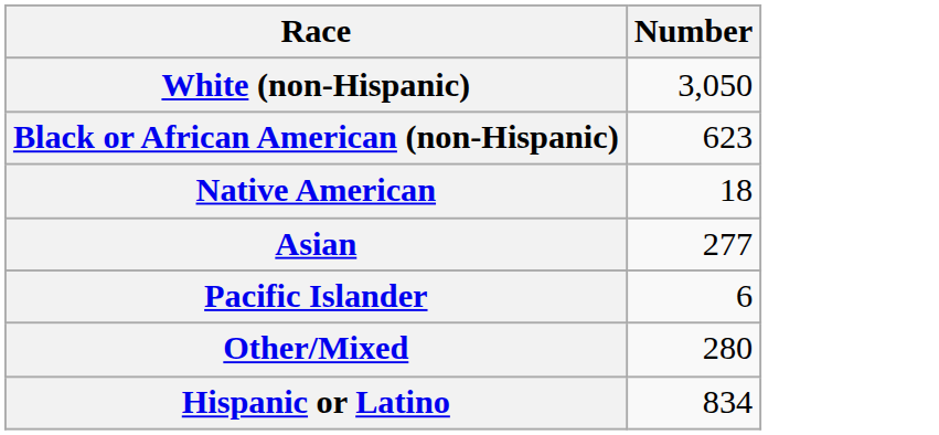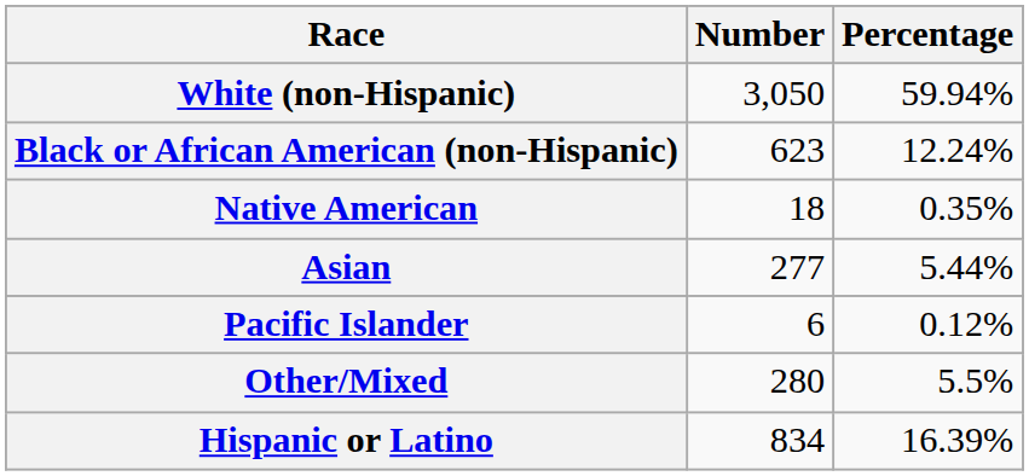 <table class="wikitable" style="text-align:right">
 <tr>
 <th scope="col">Race</th>
 <th scope="col">Number</th>
+<th scope="col">Percentage</th>
 </tr>
 <tr>
 <th scope="row"><a href='#'>White</a> (non-Hispanic)</th>
 <td>3,050</td>
+<td>59.94%</td>
 </tr>
 <tr>
 <th scope="row"><a href='#'>Black or African American</a> (non-Hispanic)</th>
 <td>623</td>
+<td>12.24%</td>
 </tr>
 <tr>
 <th scope="row"><a href='#'>Native American</a></th>
 <td>18</td>
+<td>0.35%</td>
 </tr>
 <tr>
 <th scope="row"><a href='#'>Asian</a></th>
 <td>277</td>
+<td>5.44%</td>
 </tr>
 <tr>
 <th scope="row"><a href='#'>Pacific Islander</a></th>
 <td>6</td>
+<td>0.12%</td>
 </tr>
 <tr>
 <th scope="row"><a href='#'>Other/Mixed</a></th>
 <td>280</td>
+<td>5.5%</td>
 </tr>
 <tr>
 <th scope="row"><a href='#'>Hispanic</a> or <a href='#'>Latino</a></th>
 <td>834</td>
+<td>16.39%</td>
 </tr>
 </table>
